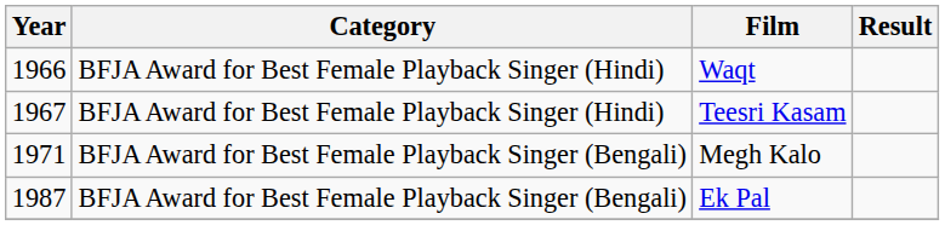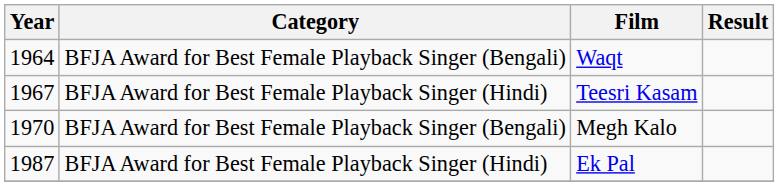 <table class="wikitable">
 <tr style="background:#ebf5ff;">
 <th>Year</th>
 <th>Category</th>
 <th>Film</th>
 <th>Result</th>
 </tr>
 <tr>
-<td>1966</td>
-<td>BFJA Award for Best Female Playback Singer (Hindi)</td>
+<td>1964</td>
+<td>BFJA Award for Best Female Playback Singer (Bengali)</td>
 <td><a href='#'>Waqt</a></td>
 <td></td>
 </tr>
 <tr>
 <td>1967</td>
 <td>BFJA Award for Best Female Playback Singer (Hindi)</td>
 <td><a href='#'>Teesri Kasam</a></td>
 <td></td>
 </tr>
 <tr>
-<td>1971</td>
+<td>1970</td>
 <td>BFJA Award for Best Female Playback Singer (Bengali)</td>
 <td>Megh Kalo</td>
 <td></td>
 </tr>
 <tr>
 <td>1987</td>
-<td>BFJA Award for Best Female Playback Singer (Bengali)</td>
+<td>BFJA Award for Best Female Playback Singer (Hindi)</td>
 <td><a href='#'>Ek Pal</a></td>
 <td></td>
 </tr>
 <tr>
 </tr>
 </table>
